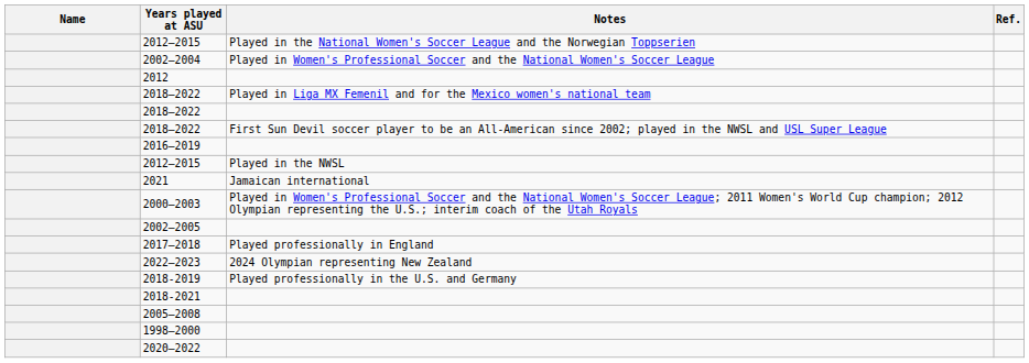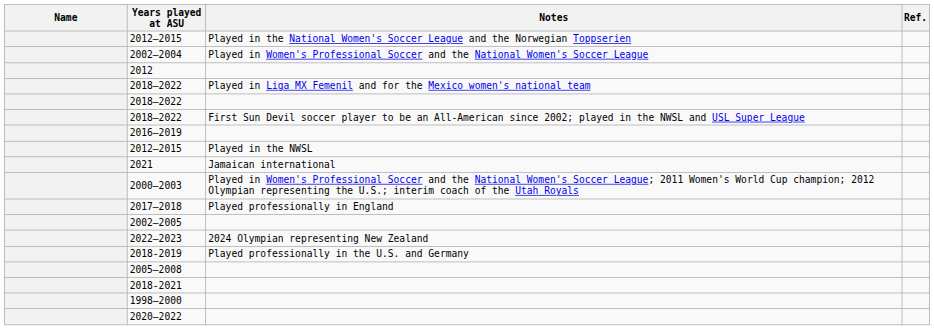 <table class="wikitable sortable">
 <tr>
 <th scope = "col" width="160">Name</th>
 <th scope = "col" width="100">Years played at ASU</th>
 <th scope = "col" width="*" class="unsortable">Notes</th>
 <th scope = "col" width="*" class="unsortable">Ref.</th>
 </tr>
 <tr>
 <th scope = "row"></th>
 <td>2012–2015</td>
 <td>Played in the <a href='#'>National Women's Soccer League</a> and the Norwegian <a href='#'>Toppserien</a></td>
 <td></td>
 </tr>
 <tr>
 <th scope = "row"></th>
 <td>2002–2004</td>
 <td>Played in <a href='#'>Women's Professional Soccer</a> and the <a href='#'>National Women's Soccer League</a></td>
 <td></td>
 </tr>
 <tr>
 <th scope = "row"></th>
 <td>2012</td>
 <td></td>
 <td></td>
 </tr>
 <tr>
 <th scope = "row"></th>
 <td>2018–2022</td>
 <td>Played in <a href='#'>Liga MX Femenil</a> and for the <a href='#'>Mexico women's national team</a></td>
 <td></td>
 </tr>
 <tr>
 <th scope = "row"></th>
 <td>2018–2022</td>
 <td></td>
 <td></td>
 </tr>
 <tr>
 <th scope = "row"></th>
 <td>2018–2022</td>
 <td>First Sun Devil soccer player to be an All-American since 2002; played in the NWSL and <a href='#'>USL Super League</a></td>
 <td></td>
 </tr>
 <tr>
 <th scope = "row"></th>
 <td>2016–2019</td>
 <td></td>
 <td></td>
 </tr>
 <tr>
 <th scope = "row"></th>
 <td>2012–2015</td>
 <td>Played in the NWSL</td>
 <td></td>
 </tr>
 <tr>
 <th scope = "row"></th>
 <td>2021</td>
 <td>Jamaican international</td>
 <td></td>
 </tr>
 <tr>
 <th scope = "row"></th>
 <td>2000–2003</td>
 <td>Played in <a href='#'>Women's Professional Soccer</a> and the <a href='#'>National Women's Soccer League</a>; 2011 Women's World Cup champion; 2012 Olympian representing the U.S.; interim coach of the <a href='#'>Utah Royals</a></td>
 <td></td>
 </tr>
 <tr>
 <th scope = "row"></th>
-<td>2002–2005</td>
-<td></td>
+<td>2017–2018</td>
+<td>Played professionally in England</td>
 <td></td>
 </tr>
 <tr>
 <th scope = "row"></th>
-<td>2017–2018</td>
-<td>Played professionally in England</td>
+<td>2002–2005</td>
+<td></td>
 <td></td>
 </tr>
 <tr>
 <th scope = "row"></th>
 <td>2022–2023</td>
 <td>2024 Olympian representing New Zealand</td>
 <td></td>
 </tr>
 <tr>
 <th scope = "row"></th>
 <td>2018-2019</td>
 <td>Played professionally in the U.S. and Germany</td>
 <td></td>
 </tr>
 <tr>
 <th scope = "row"></th>
-<td>2018-2021</td>
+<td>2005–2008</td>
 <td></td>
 <td></td>
 </tr>
 <tr>
 <th scope = "row"></th>
-<td>2005–2008</td>
+<td>2018-2021</td>
 <td></td>
 <td></td>
 </tr>
 <tr>
 <th scope = "row"></th>
 <td>1998–2000</td>
 <td></td>
 <td></td>
 </tr>
 <tr>
 <th scope = "row"></th>
 <td>2020–2022</td>
 <td></td>
 <td></td>
 </tr>
 </table>
